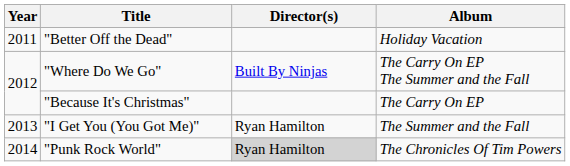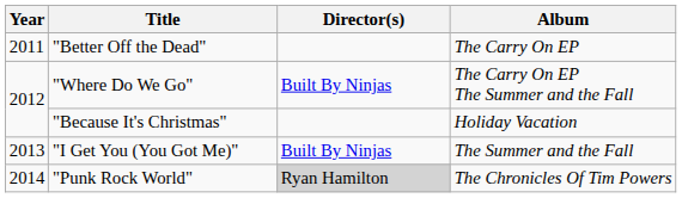 <table class="wikitable">
 <tr>
 <th>Year</th>
 <th style="width:200px;">Title</th>
 <th style="width:150px;">Director(s)</th>
 <th>Album</th>
 </tr>
 <tr>
 <td>2011</td>
 <td>"Better Off the Dead"</td>
 <td></td>
-<td><em>Holiday Vacation</em></td>
+<td><em>The Carry On EP</em></td>
 </tr>
 <tr>
 <td rowspan="2">2012</td>
 <td>"Where Do We Go"</td>
 <td><a href='#'>Built By Ninjas</a></td>
 <td><em>The Carry On EP</em><br><em>The Summer and the Fall</em></td>
 </tr>
 <tr>
 <td>"Because It's Christmas"</td>
 <td></td>
-<td><em>The Carry On EP</em></td>
+<td><em>Holiday Vacation</em></td>
 </tr>
 <tr>
 <td>2013</td>
 <td>"I Get You (You Got Me)"</td>
-<td>Ryan Hamilton</td>
+<td><a href='#'>Built By Ninjas</a></td>
 <td><em>The Summer and the Fall</em></td>
 </tr>
 <tr>
 <td>2014</td>
 <td>"Punk Rock World"</td>
 <td style="background: lightgrey;">Ryan Hamilton</td>
 <td><em>The Chronicles Of Tim Powers</em></td>
 </tr>
 </table>
